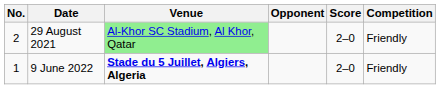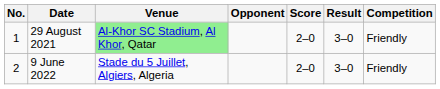 <table class="wikitable sortable">
 <tr>
 <th scope="col">No.</th>
 <th scope="col">Date</th>
 <th scope="col">Venue</th>
 <th scope="col">Opponent</th>
 <th scope="col">Score</th>
+<th scope="col">Result</th>
 <th scope="col">Competition</th>
 </tr>
 <tr>
-<td align="center">2</td>
+<td align="center">1</td>
 <td>29 August 2021</td>
 <td style="background: lightgreen;"><a href='#'>Al-Khor SC Stadium</a>, <a href='#'>Al Khor</a>, Qatar</td>
 <td></td>
 <td align="center">2–0</td>
+<td align="center">3–0</td>
 <td>Friendly</td>
 </tr>
 <tr>
-<td align="center">1</td>
+<td align="center">2</td>
 <td>9 June 2022</td>
-<td><strong><a href='#'>Stade du 5 Juillet</a>, <a href='#'>Algiers</a>, Algeria</strong></td>
+<td><a href='#'>Stade du 5 Juillet</a>, <a href='#'>Algiers</a>, Algeria</td>
 <td></td>
 <td align="center">2–0</td>
+<td align="center">3–0</td>
 <td>Friendly</td>
 </tr>
 </table>
